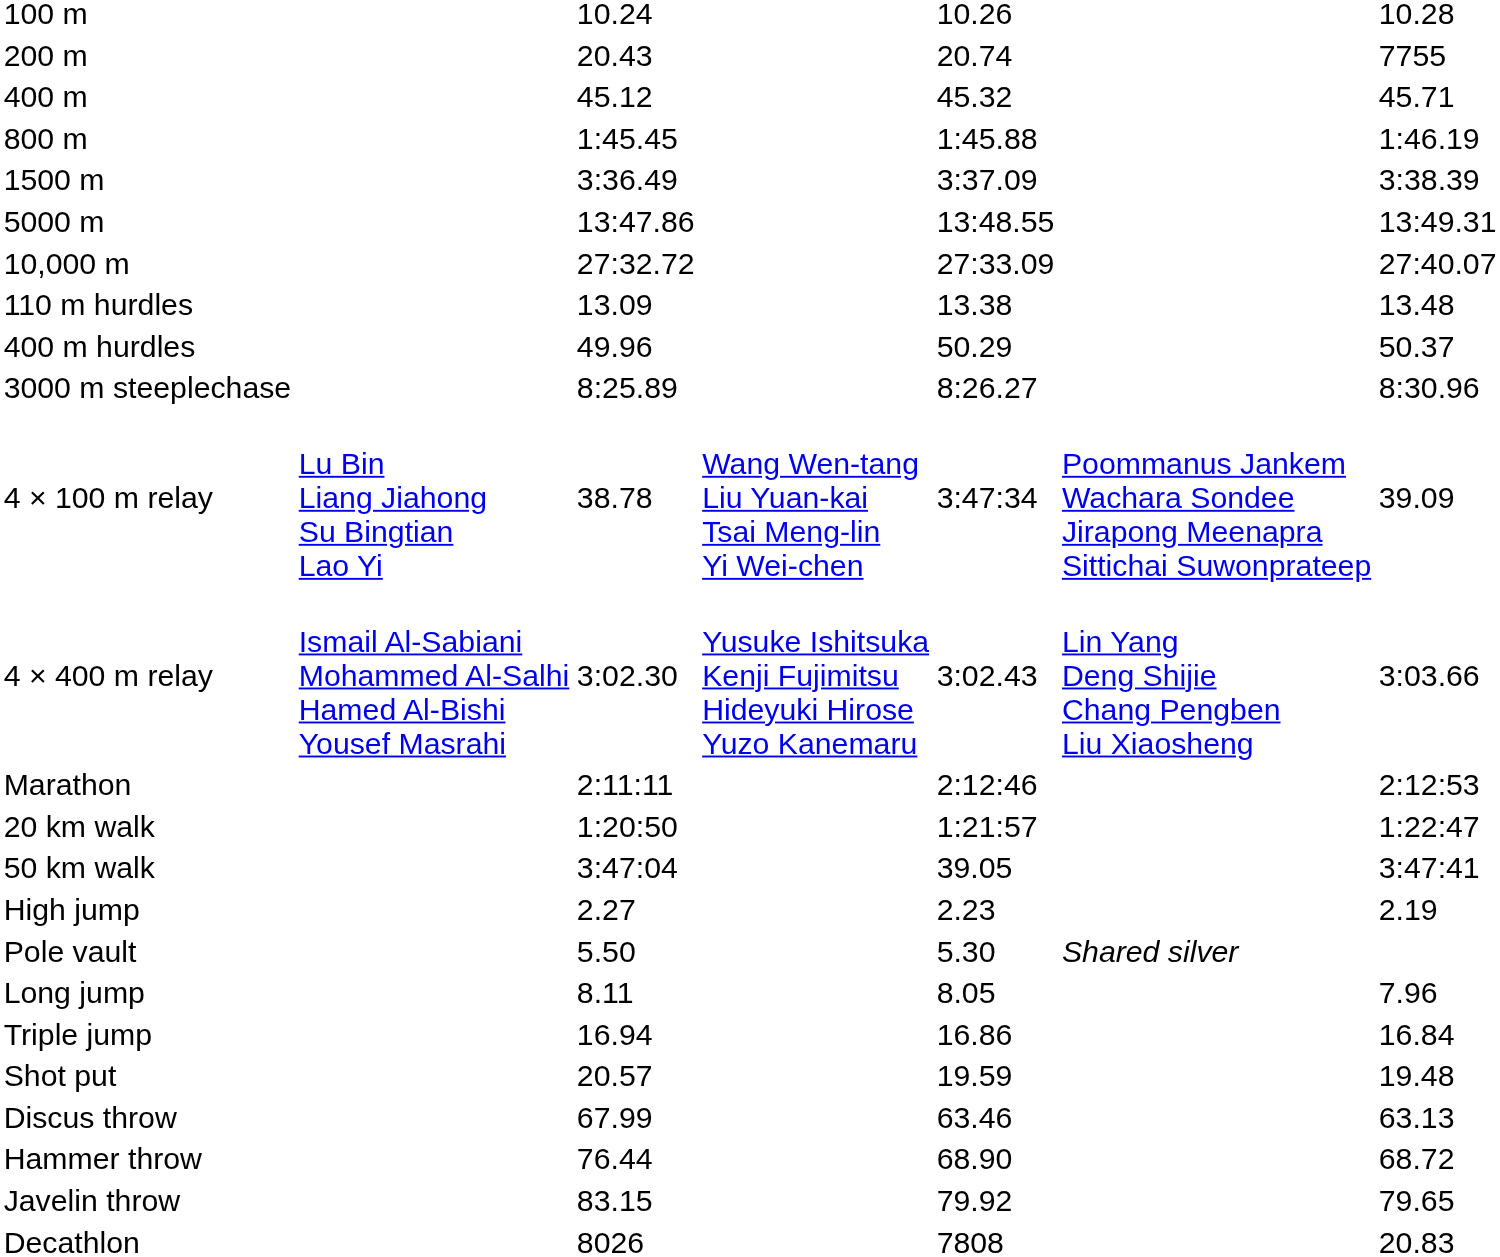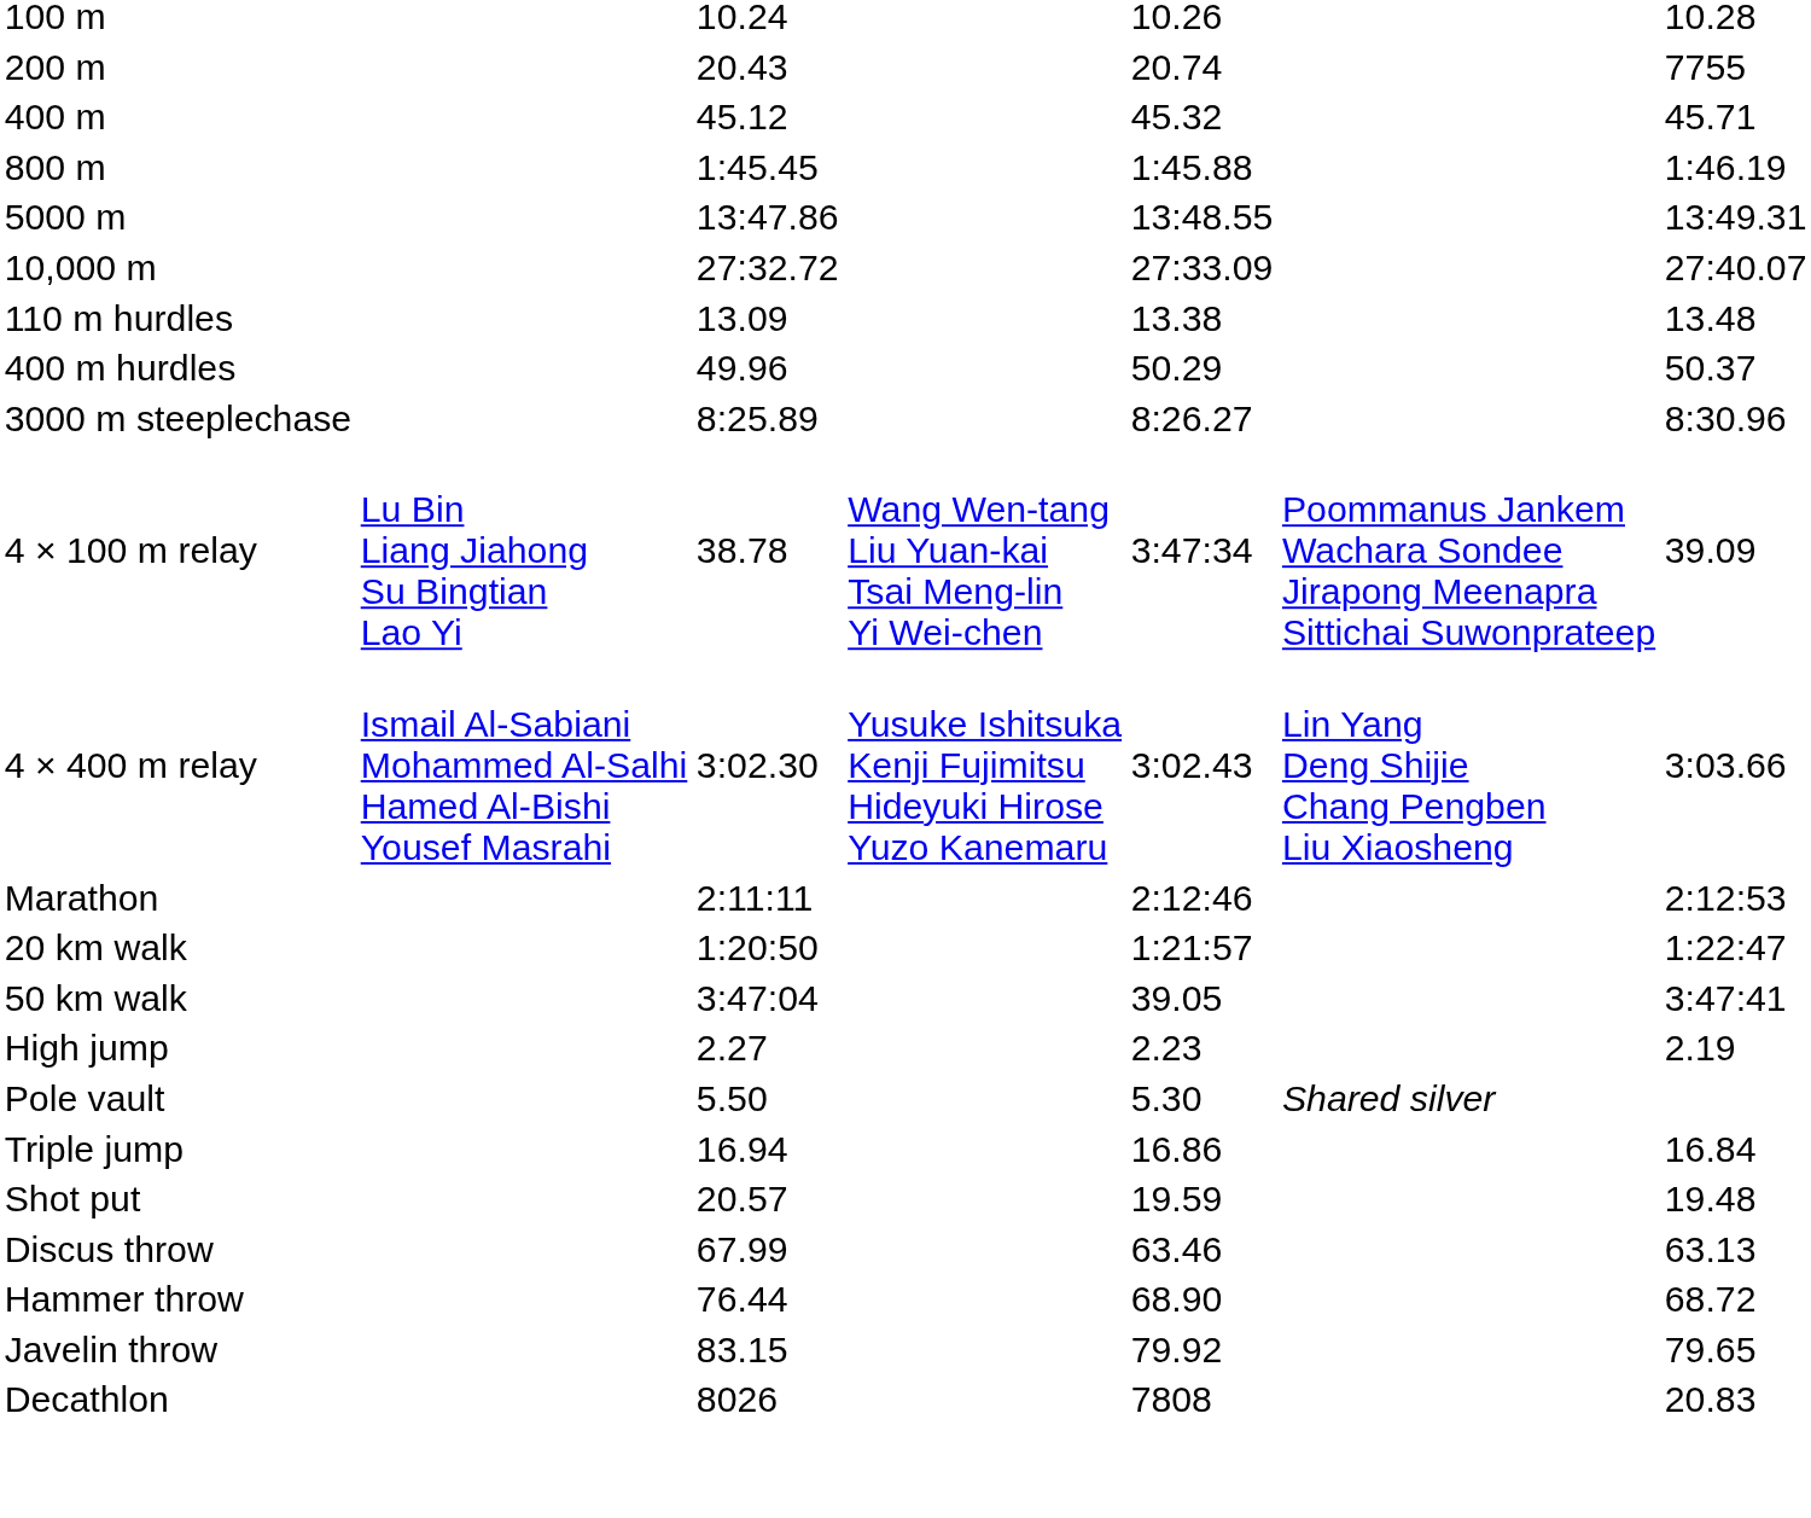 <table>
 <tr>
 <td>100 m<br></td>
 <td></td>
 <td>10.24</td>
 <td></td>
 <td>10.26</td>
 <td></td>
 <td>10.28</td>
 </tr>
 <tr>
 <td>200 m<br></td>
 <td></td>
 <td>20.43</td>
 <td></td>
 <td>20.74</td>
 <td></td>
 <td>7755</td>
 </tr>
 <tr>
 <td>400 m<br></td>
 <td></td>
 <td>45.12</td>
 <td></td>
 <td>45.32</td>
 <td></td>
 <td>45.71</td>
 </tr>
 <tr>
 <td>800 m<br></td>
 <td></td>
 <td>1:45.45<br></td>
 <td></td>
 <td>1:45.88</td>
 <td></td>
 <td>1:46.19</td>
-</tr>
-<tr>
-<td>1500 m<br></td>
-<td></td>
-<td>3:36.49<br></td>
-<td></td>
-<td>3:37.09</td>
-<td></td>
-<td>3:38.39</td>
 </tr>
 <tr>
 <td>5000 m<br></td>
 <td></td>
 <td>13:47.86</td>
 <td></td>
 <td>13:48.55</td>
 <td></td>
 <td>13:49.31</td>
 </tr>
 <tr>
 <td>10,000 m<br></td>
 <td></td>
 <td>27:32.72<br></td>
 <td></td>
 <td>27:33.09</td>
 <td></td>
 <td>27:40.07</td>
 </tr>
 <tr>
 <td>110 m hurdles<br></td>
 <td></td>
 <td>13.09<br></td>
 <td></td>
 <td>13.38</td>
 <td></td>
 <td>13.48</td>
 </tr>
 <tr>
 <td>400 m hurdles<br></td>
 <td></td>
 <td>49.96</td>
 <td></td>
 <td>50.29</td>
 <td></td>
 <td>50.37</td>
 </tr>
 <tr>
 <td>3000 m steeplechase<br></td>
 <td></td>
 <td>8:25.89<br></td>
 <td></td>
 <td>8:26.27</td>
 <td></td>
 <td>8:30.96</td>
 </tr>
 <tr>
 <td>4 × 100 m relay<br></td>
 <td><br><a href='#'>Lu Bin</a><br><a href='#'>Liang Jiahong</a><br><a href='#'>Su Bingtian</a><br><a href='#'>Lao Yi</a></td>
 <td>38.78<br></td>
 <td><br><a href='#'>Wang Wen-tang</a><br><a href='#'>Liu Yuan-kai</a><br><a href='#'>Tsai Meng-lin</a><br><a href='#'>Yi Wei-chen</a></td>
 <td>3:47:34</td>
 <td><br><a href='#'>Poommanus Jankem</a><br><a href='#'>Wachara Sondee</a><br><a href='#'>Jirapong Meenapra</a><br><a href='#'>Sittichai Suwonprateep</a></td>
 <td>39.09</td>
 </tr>
 <tr>
 <td>4 × 400 m relay<br></td>
 <td><br><a href='#'>Ismail Al-Sabiani</a><br><a href='#'>Mohammed Al-Salhi</a><br><a href='#'>Hamed Al-Bishi</a><br><a href='#'>Yousef Masrahi</a></td>
 <td>3:02.30</td>
 <td><br><a href='#'>Yusuke Ishitsuka</a><br><a href='#'>Kenji Fujimitsu</a><br><a href='#'>Hideyuki Hirose</a><br><a href='#'>Yuzo Kanemaru</a></td>
 <td>3:02.43</td>
 <td><br><a href='#'>Lin Yang</a><br><a href='#'>Deng Shijie</a><br><a href='#'>Chang Pengben</a><br><a href='#'>Liu Xiaosheng</a></td>
 <td>3:03.66</td>
 </tr>
 <tr>
 <td>Marathon<br></td>
 <td></td>
 <td>2:11:11</td>
 <td></td>
 <td>2:12:46</td>
 <td></td>
 <td>2:12:53</td>
 </tr>
 <tr>
 <td>20 km walk<br></td>
 <td></td>
 <td>1:20:50</td>
 <td></td>
 <td>1:21:57</td>
 <td></td>
 <td>1:22:47</td>
 </tr>
 <tr>
 <td>50 km walk<br></td>
 <td></td>
 <td>3:47:04<br></td>
 <td></td>
 <td>39.05</td>
 <td></td>
 <td>3:47:41</td>
 </tr>
 <tr>
 <td rowspan=3>High jump<br></td>
 <td rowspan=3></td>
 <td rowspan=3>2.27</td>
 <td rowspan=3></td>
 <td rowspan=3>2.23</td>
 <td></td>
 <td rowspan=3>2.19</td>
 </tr>
 <tr>
 <td></td>
 </tr>
 <tr>
 <td></td>
 </tr>
 <tr>
 <td rowspan=2>Pole vault<br></td>
 <td rowspan=2></td>
 <td rowspan=2>5.50</td>
 <td></td>
 <td rowspan=2>5.30</td>
 <td rowspan=2><em>Shared silver</em></td>
 <td rowspan=2></td>
 </tr>
 <tr>
 <td></td>
 </tr>
 <tr>
-<td>Long jump<br></td>
-<td></td>
-<td>8.11</td>
-<td></td>
-<td>8.05</td>
-<td></td>
-<td>7.96</td>
-</tr>
-<tr>
 <td>Triple jump<br></td>
 <td></td>
 <td>16.94</td>
 <td></td>
 <td>16.86</td>
 <td></td>
 <td>16.84</td>
 </tr>
 <tr>
 <td>Shot put<br></td>
 <td></td>
 <td>20.57<br></td>
 <td></td>
 <td>19.59</td>
 <td></td>
 <td>19.48</td>
 </tr>
 <tr>
 <td>Discus throw<br></td>
 <td></td>
 <td>67.99<br></td>
 <td></td>
 <td>63.46</td>
 <td></td>
 <td>63.13</td>
 </tr>
 <tr>
 <td>Hammer throw<br></td>
 <td></td>
 <td>76.44</td>
 <td></td>
 <td>68.90</td>
 <td></td>
 <td>68.72</td>
 </tr>
 <tr>
 <td>Javelin throw<br></td>
 <td></td>
 <td>83.15</td>
 <td></td>
 <td>79.92</td>
 <td></td>
 <td>79.65</td>
 </tr>
 <tr>
 <td>Decathlon<br></td>
 <td></td>
 <td>8026</td>
 <td></td>
 <td>7808</td>
 <td></td>
 <td>20.83</td>
 </tr>
 </table>
